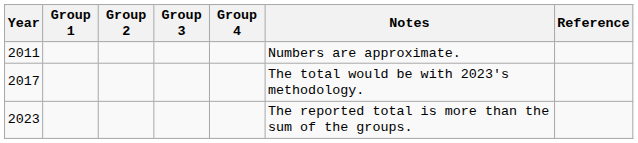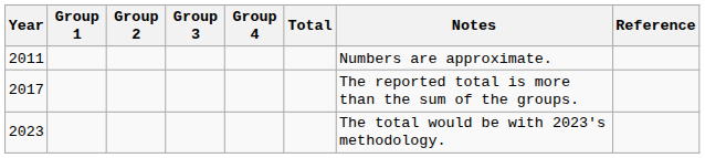 <table class="wikitable">
 <tr>
 <th>Year</th>
 <th>Group 1</th>
 <th>Group 2</th>
 <th>Group 3</th>
 <th>Group 4</th>
+<th>Total</th>
 <th>Notes</th>
 <th>Reference</th>
 </tr>
 <tr>
 <td>2011</td>
+<td></td>
 <td></td>
 <td></td>
 <td></td>
 <td></td>
 <td>Numbers are approximate.</td>
 <td></td>
 </tr>
 <tr>
 <td>2017</td>
 <td></td>
 <td></td>
 <td></td>
 <td></td>
-<td>The total would be  with 2023's methodology.</td>
+<td></td>
+<td>The reported total is  more than the sum of the groups.</td>
 <td></td>
 </tr>
 <tr>
 <td>2023</td>
 <td></td>
 <td></td>
 <td></td>
 <td></td>
-<td>The reported total is  more than the sum of the groups.</td>
+<td></td>
+<td>The total would be  with 2023's methodology.</td>
 <td></td>
 </tr>
 </table>
